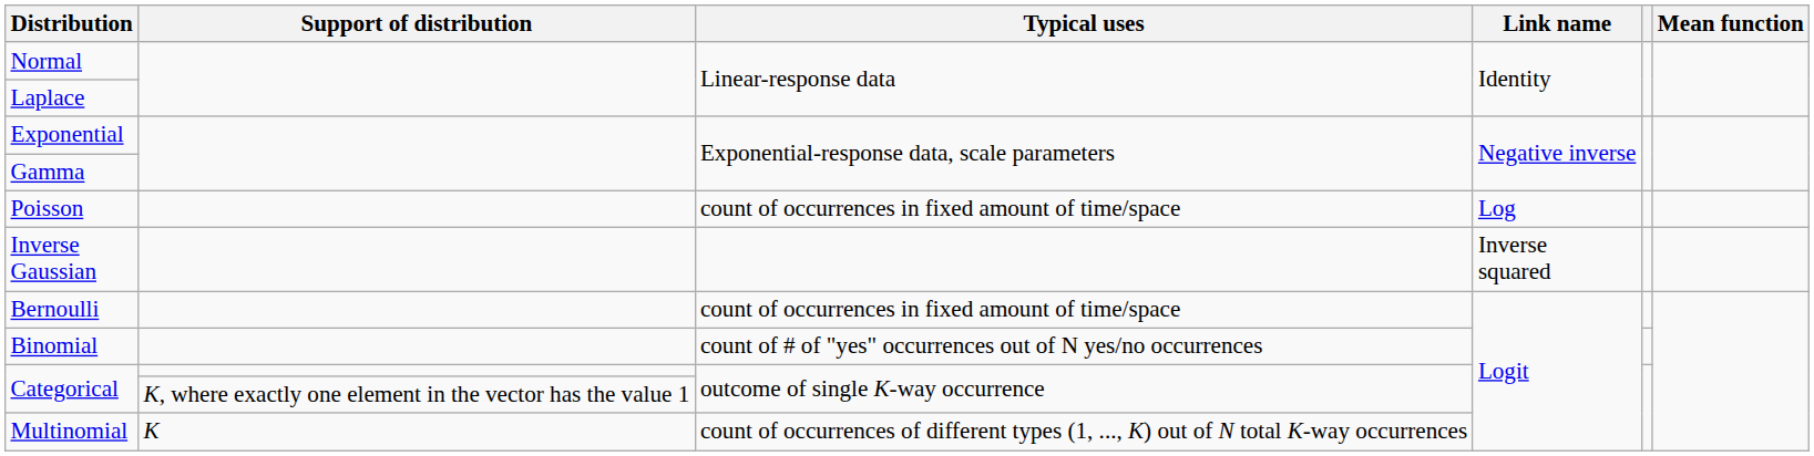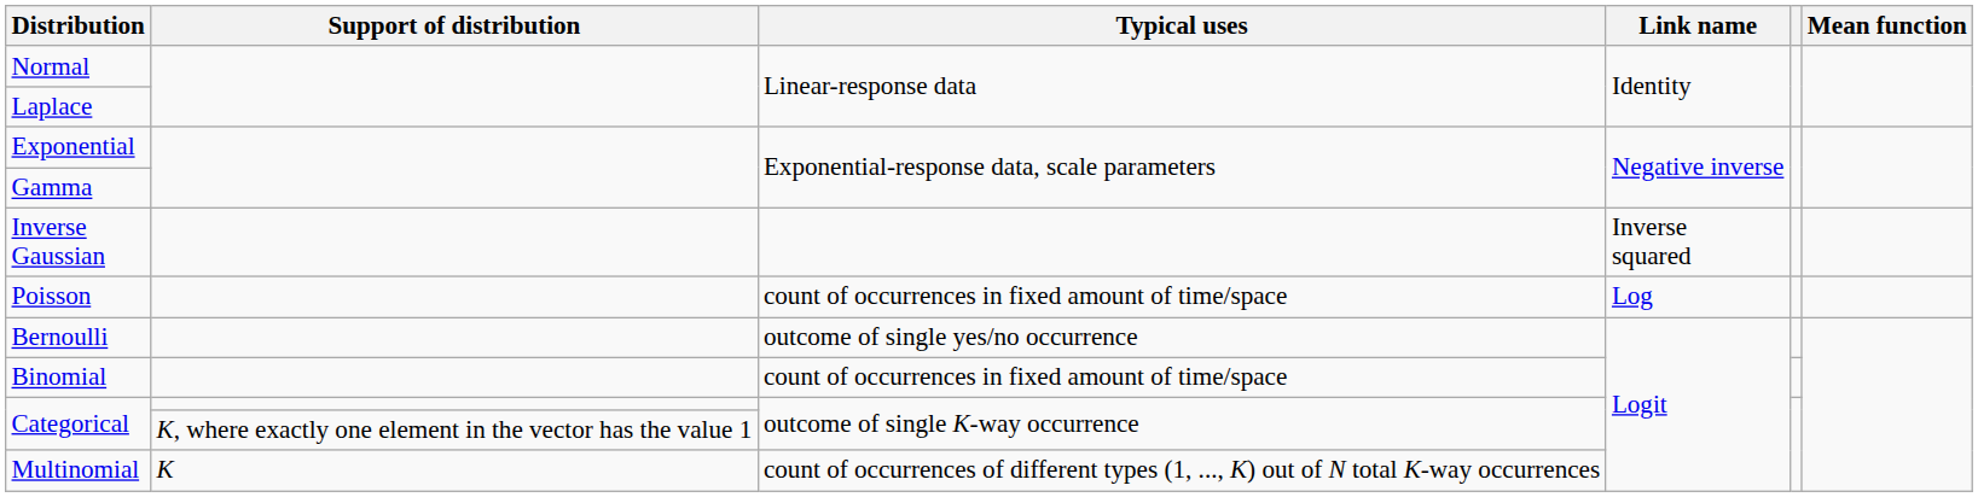 <table class="wikitable">
 <tr>
 <th>Distribution</th>
 <th>Support of distribution</th>
 <th>Typical uses</th>
 <th>Link name</th>
 <th></th>
 <th>Mean function</th>
 </tr>
 <tr>
 <td><a href='#'>Normal</a></td>
 <td rowspan="2"></td>
 <td rowspan="2">Linear-response data</td>
 <td rowspan="2">Identity</td>
 <td rowspan="2"></td>
 <td rowspan="2"></td>
 </tr>
 <tr>
 <td><a href='#'>Laplace</a></td>
 </tr>
 <tr>
 <td><a href='#'>Exponential</a></td>
 <td rowspan="2"></td>
 <td rowspan="2">Exponential-response data, scale parameters</td>
 <td rowspan="2"><a href='#'>Negative inverse</a></td>
 <td rowspan="2"></td>
 <td rowspan="2"></td>
 </tr>
 <tr>
 <td><a href='#'>Gamma</a></td>
 </tr>
 <tr>
+<td><a href='#'>Inverse <br>Gaussian</a></td>
+<td></td>
+<td></td>
+<td>Inverse <br>squared</td>
+<td></td>
+<td></td>
+</tr>
+<tr>
 <td><a href='#'>Poisson</a></td>
 <td></td>
 <td>count of occurrences in fixed amount of time/space</td>
 <td><a href='#'>Log</a></td>
 <td></td>
 <td></td>
 </tr>
 <tr>
-<td><a href='#'>Inverse <br>Gaussian</a></td>
-<td></td>
-<td></td>
-<td>Inverse <br>squared</td>
-<td></td>
-<td></td>
-</tr>
-<tr>
 <td><a href='#'>Bernoulli</a></td>
 <td></td>
-<td>count of occurrences in fixed amount of time/space</td>
+<td>outcome of single yes/no occurrence</td>
 <td rowspan="5"><a href='#'>Logit</a></td>
 <td></td>
 <td rowspan="5"></td>
 </tr>
 <tr>
 <td><a href='#'>Binomial</a></td>
 <td></td>
-<td>count of # of "yes" occurrences out of N yes/no occurrences</td>
+<td>count of occurrences in fixed amount of time/space</td>
 <td></td>
 </tr>
 <tr>
 <td rowspan=2><a href='#'>Categorical</a></td>
 <td></td>
 <td rowspan=2>outcome of single <em>K</em>-way occurrence</td>
 <td rowspan="3"></td>
 </tr>
 <tr>
 <td><em>K</em>, where exactly one element in the vector has the value 1</td>
 </tr>
 <tr>
 <td><a href='#'>Multinomial</a></td>
 <td><em>K</em></td>
 <td>count of occurrences of different types (1, ..., <em>K</em>) out of <em>N</em> total <em>K</em>-way occurrences</td>
 </tr>
 </table>
